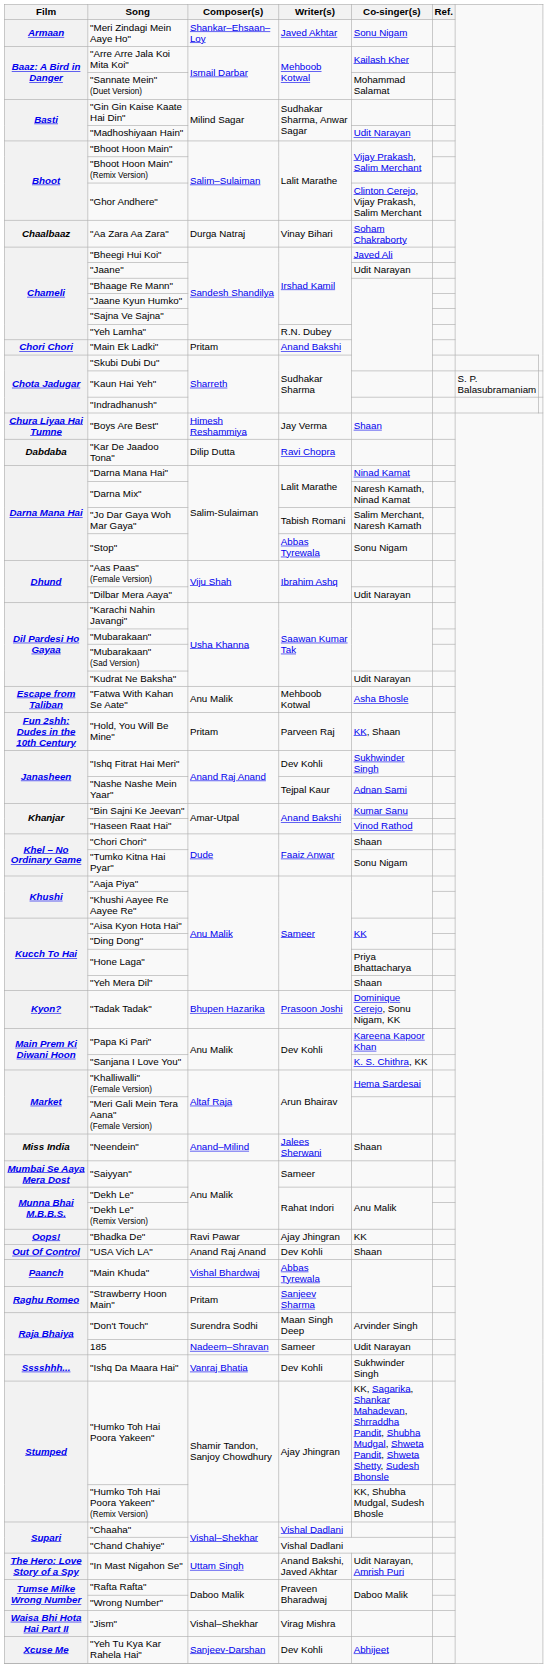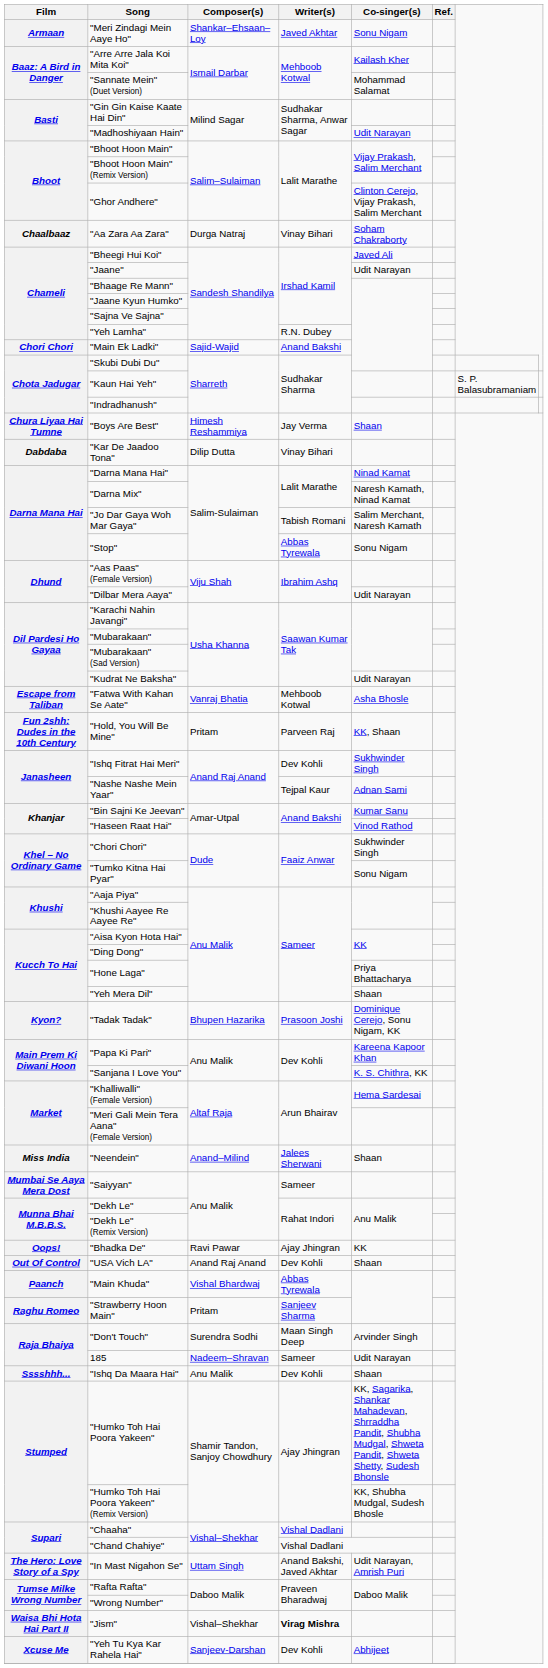 <table class="wikitable plainrowheaders" width="100%" textcolor:#000;">
 <tr>
 <th scope="col" width=20%><strong>Film</strong></th>
 <th scope="col" width=23%><strong>Song</strong></th>
 <th scope="col" width=21%><strong>Composer(s)</strong></th>
 <th scope="col" width=17%><strong>Writer(s)</strong></th>
 <th scope="col" width=18%><strong>Co-singer(s)</strong></th>
 <th scope="col" width=1%><strong>Ref.</strong></th>
 </tr>
 <tr>
 <th scope="row"><em><a href='#'>Armaan</a></em></th>
 <td>"Meri Zindagi Mein Aaye Ho"</td>
 <td><a href='#'>Shankar–Ehsaan–Loy</a></td>
 <td><a href='#'>Javed Akhtar</a></td>
 <td><a href='#'>Sonu Nigam</a></td>
 <td></td>
 </tr>
 <tr>
 <th scope="row" rowspan="2"><em><a href='#'>Baaz: A Bird in Danger</a></em></th>
 <td>"Arre Arre Jala Koi Mita Koi"</td>
 <td rowspan="2"><a href='#'>Ismail Darbar</a></td>
 <td rowspan="2"><a href='#'>Mehboob Kotwal</a></td>
 <td><a href='#'>Kailash Kher</a></td>
 <td></td>
 </tr>
 <tr>
 <td>"Sannate Mein"<br><small>(Duet Version)</small></td>
 <td>Mohammad Salamat</td>
 <td></td>
 </tr>
 <tr>
 <th scope="row" rowspan="2"><em><a href='#'>Basti</a></em></th>
 <td>"Gin Gin Kaise Kaate Hai Din"</td>
 <td rowspan="2">Milind Sagar</td>
 <td rowspan="2">Sudhakar Sharma, Anwar Sagar</td>
 <td></td>
 <td></td>
 </tr>
 <tr>
 <td>"Madhoshiyaan Hain"</td>
 <td><a href='#'>Udit Narayan</a></td>
 <td></td>
 </tr>
 <tr>
 <th scope="row" rowspan="3"><em><a href='#'>Bhoot</a></em></th>
 <td>"Bhoot Hoon Main"</td>
 <td rowspan="3"><a href='#'>Salim–Sulaiman</a></td>
 <td rowspan="3">Lalit Marathe</td>
 <td rowspan="2"><a href='#'>Vijay Prakash</a>, <a href='#'>Salim Merchant</a></td>
 <td></td>
 </tr>
 <tr>
 <td>"Bhoot Hoon Main"<br><small>(Remix Version)</small></td>
 <td></td>
 </tr>
 <tr>
 <td>"Ghor Andhere"</td>
 <td><a href='#'>Clinton Cerejo</a>, Vijay Prakash, Salim Merchant</td>
 <td></td>
 </tr>
 <tr>
 <th scope="row"><em>Chaalbaaz</em></th>
 <td>"Aa Zara Aa Zara"</td>
 <td>Durga Natraj</td>
 <td>Vinay Bihari</td>
 <td><a href='#'>Soham Chakraborty</a></td>
 <td></td>
 </tr>
 <tr>
 <th scope="row" rowspan="6"><em><a href='#'>Chameli</a></em></th>
 <td>"Bheegi Hui Koi"</td>
 <td rowspan="6"><a href='#'>Sandesh Shandilya</a></td>
 <td rowspan="5"><a href='#'>Irshad Kamil</a></td>
 <td><a href='#'>Javed Ali</a></td>
 <td></td>
 </tr>
 <tr>
 <td>"Jaane"</td>
 <td>Udit Narayan</td>
 <td></td>
 </tr>
 <tr>
 <td>"Bhaage Re Mann"</td>
 <td rowspan="6"></td>
 <td></td>
 </tr>
 <tr>
 <td>"Jaane Kyun Humko"</td>
 <td></td>
 </tr>
 <tr>
 <td>"Sajna Ve Sajna"</td>
 <td></td>
 </tr>
 <tr>
 <td>"Yeh Lamha"</td>
 <td>R.N. Dubey</td>
 <td></td>
 </tr>
 <tr>
 <th scope="row"><em><a href='#'>Chori Chori</a></em></th>
 <td>"Main Ek Ladki"</td>
-<td>Pritam</td>
+<td><a href='#'>Sajid-Wajid</a></td>
 <td><a href='#'>Anand Bakshi</a></td>
 <td></td>
 </tr>
 <tr>
 <th scope="row" rowspan=3><em><a href='#'>Chota Jadugar</a></em></th>
 <td>"Skubi Dubi Du"</td>
 <td rowspan=3><a href='#'>Sharreth</a></td>
 <td rowspan=3>Sudhakar Sharma</td>
 <td></td>
 <td></td>
 </tr>
 <tr>
 <td>"Kaun Hai Yeh"</td>
 <td></td>
 <td></td>
 <td>S. P. Balasubramaniam</td>
 <td></td>
 </tr>
 <tr>
 <td>"Indradhanush"</td>
 <td></td>
 <td></td>
 <td></td>
 <td></td>
 </tr>
 <tr>
 <th scope="row"><em><a href='#'>Chura Liyaa Hai Tumne</a></em></th>
 <td>"Boys Are Best"</td>
 <td><a href='#'>Himesh Reshammiya</a></td>
 <td>Jay Verma</td>
 <td><a href='#'>Shaan</a></td>
 <td></td>
 </tr>
 <tr>
 <th scope="row"><em>Dabdaba</em></th>
 <td>"Kar De Jaadoo Tona"</td>
 <td>Dilip Dutta</td>
-<td><a href='#'>Ravi Chopra</a></td>
+<td>Vinay Bihari</td>
 <td></td>
 <td></td>
 </tr>
 <tr>
 <th scope="row" rowspan="4"><em><a href='#'>Darna Mana Hai</a></em></th>
 <td>"Darna Mana Hai"</td>
 <td rowspan="4">Salim-Sulaiman</td>
 <td rowspan="2">Lalit Marathe</td>
 <td><a href='#'>Ninad Kamat</a></td>
 <td></td>
 </tr>
 <tr>
 <td>"Darna Mix"</td>
 <td>Naresh Kamath, Ninad Kamat</td>
 <td></td>
 </tr>
 <tr>
 <td>"Jo Dar Gaya Woh Mar Gaya"</td>
 <td>Tabish Romani</td>
 <td>Salim Merchant, Naresh Kamath</td>
 <td></td>
 </tr>
 <tr>
 <td>"Stop"</td>
 <td><a href='#'>Abbas Tyrewala</a></td>
 <td>Sonu Nigam</td>
 <td></td>
 </tr>
 <tr>
 <th scope="row" rowspan="2"><em><a href='#'>Dhund</a></em></th>
 <td>"Aas Paas"<br><small>(Female Version)</small></td>
 <td rowspan="2"><a href='#'>Viju Shah</a></td>
 <td rowspan="2"><a href='#'>Ibrahim Ashq</a></td>
 <td></td>
 <td></td>
 </tr>
 <tr>
 <td>"Dilbar Mera Aaya"</td>
 <td>Udit Narayan</td>
 <td></td>
 </tr>
 <tr>
 <th scope="row" rowspan="4"><em><a href='#'>Dil Pardesi Ho Gayaa</a></em></th>
 <td>"Karachi Nahin Javangi"</td>
 <td rowspan="4"><a href='#'>Usha Khanna</a></td>
 <td rowspan="4"><a href='#'>Saawan Kumar Tak</a></td>
 <td rowspan="3"></td>
 <td></td>
 </tr>
 <tr>
 <td>"Mubarakaan"</td>
 <td></td>
 </tr>
 <tr>
 <td>"Mubarakaan"<br><small>(Sad Version)</small></td>
 <td></td>
 </tr>
 <tr>
 <td>"Kudrat Ne Baksha"</td>
 <td>Udit Narayan</td>
 <td></td>
 </tr>
 <tr>
 <th scope="row"><em><a href='#'>Escape from Taliban</a></em></th>
 <td>"Fatwa With Kahan Se Aate"</td>
-<td>Anu Malik</td>
+<td><a href='#'>Vanraj Bhatia</a></td>
 <td>Mehboob Kotwal</td>
 <td><a href='#'>Asha Bhosle</a></td>
 <td></td>
 </tr>
 <tr>
 <th scope="row"><em><a href='#'>Fun 2shh: Dudes in the 10th Century</a></em></th>
 <td>"Hold, You Will Be Mine"</td>
 <td>Pritam</td>
 <td>Parveen Raj</td>
 <td><a href='#'>KK</a>, Shaan</td>
 <td></td>
 </tr>
 <tr>
 <th scope="row" rowspan="2"><em><a href='#'>Janasheen</a></em></th>
 <td>"Ishq Fitrat Hai Meri"</td>
 <td rowspan="2"><a href='#'>Anand Raj Anand</a></td>
 <td>Dev Kohli</td>
 <td><a href='#'>Sukhwinder Singh</a></td>
 <td></td>
 </tr>
 <tr>
 <td>"Nashe Nashe Mein Yaar"</td>
 <td>Tejpal Kaur</td>
 <td><a href='#'>Adnan Sami</a></td>
 <td></td>
 </tr>
 <tr>
 <th scope="row" rowspan="2"><em>Khanjar</em></th>
 <td>"Bin Sajni Ke Jeevan"</td>
 <td rowspan="2">Amar-Utpal</td>
 <td rowspan="2"><a href='#'>Anand Bakshi</a></td>
 <td><a href='#'>Kumar Sanu</a></td>
 <td></td>
 </tr>
 <tr>
 <td>"Haseen Raat Hai"</td>
 <td><a href='#'>Vinod Rathod</a></td>
 <td></td>
 </tr>
 <tr>
 <th scope="row" rowspan="2"><em><a href='#'>Khel – No Ordinary Game</a></em></th>
 <td>"Chori Chori"</td>
 <td rowspan="2"><a href='#'>Dude</a></td>
 <td rowspan="2"><a href='#'>Faaiz Anwar</a></td>
-<td>Shaan</td>
+<td>Sukhwinder Singh</td>
 <td></td>
 </tr>
 <tr>
 <td>"Tumko Kitna Hai Pyar"</td>
 <td>Sonu Nigam</td>
 <td></td>
 </tr>
 <tr>
 <th scope="row" rowspan="2"><em><a href='#'>Khushi</a></em></th>
 <td>"Aaja Piya"</td>
 <td rowspan="6"><a href='#'>Anu Malik</a></td>
 <td rowspan="6"><a href='#'>Sameer</a></td>
 <td rowspan="2"></td>
 <td></td>
 </tr>
 <tr>
 <td>"Khushi Aayee Re Aayee Re"</td>
 <td></td>
 </tr>
 <tr>
 <th scope="row" rowspan="4"><em><a href='#'>Kucch To Hai</a></em></th>
 <td>"Aisa Kyon Hota Hai"</td>
 <td rowspan="2"><a href='#'>KK</a></td>
 <td></td>
 </tr>
 <tr>
 <td>"Ding Dong"</td>
 <td></td>
 </tr>
 <tr>
 <td>"Hone Laga"</td>
 <td>Priya Bhattacharya</td>
 <td></td>
 </tr>
 <tr>
 <td>"Yeh Mera Dil"</td>
 <td>Shaan</td>
 <td></td>
 </tr>
 <tr>
 <th scope="row"><em><a href='#'>Kyon?</a></em></th>
 <td>"Tadak Tadak"</td>
 <td><a href='#'>Bhupen Hazarika</a></td>
 <td><a href='#'>Prasoon Joshi</a></td>
 <td><a href='#'>Dominique Cerejo</a>, Sonu Nigam, KK</td>
 <td></td>
 </tr>
 <tr>
 <th scope="row" rowspan="2"><em><a href='#'>Main Prem Ki Diwani Hoon</a></em></th>
 <td>"Papa Ki Pari"</td>
 <td rowspan="2">Anu Malik</td>
 <td rowspan="2">Dev Kohli</td>
 <td><a href='#'>Kareena Kapoor Khan</a></td>
 <td></td>
 </tr>
 <tr>
 <td>"Sanjana I Love You"</td>
 <td><a href='#'>K. S. Chithra</a>, KK</td>
 <td></td>
 </tr>
 <tr>
 <th scope="row" rowspan="2"><em><a href='#'>Market</a></em></th>
 <td>"Khalliwalli"<br><small>(Female Version)</small></td>
 <td rowspan="2"><a href='#'>Altaf Raja</a></td>
 <td rowspan="2">Arun Bhairav</td>
 <td><a href='#'>Hema Sardesai</a></td>
 <td></td>
 </tr>
 <tr>
 <td>"Meri Gali Mein Tera Aana"<br><small>(Female Version)</small></td>
 <td></td>
 <td></td>
 </tr>
 <tr>
 <th scope="row"><em>Miss India</em></th>
 <td>"Neendein"</td>
 <td><a href='#'>Anand–Milind</a></td>
 <td><a href='#'>Jalees Sherwani</a></td>
 <td>Shaan</td>
 <td></td>
 </tr>
 <tr>
 <th scope="row"><em><a href='#'>Mumbai Se Aaya Mera Dost</a></em></th>
 <td>"Saiyyan"</td>
 <td rowspan="3">Anu Malik</td>
 <td>Sameer</td>
 <td></td>
 <td></td>
 </tr>
 <tr>
 <th scope="row" rowspan="2"><em><a href='#'>Munna Bhai M.B.B.S.</a></em></th>
 <td>"Dekh Le"</td>
 <td rowspan="2">Rahat Indori</td>
 <td rowspan="2">Anu Malik</td>
 <td></td>
 </tr>
 <tr>
 <td>"Dekh Le"<br><small>(Remix Version)</small></td>
 <td></td>
 </tr>
 <tr>
 <th scope="row"><em><a href='#'>Oops!</a></em></th>
 <td>"Bhadka De"</td>
 <td>Ravi Pawar</td>
 <td>Ajay Jhingran</td>
 <td>KK</td>
 <td></td>
 </tr>
 <tr>
 <th scope="row"><em><a href='#'>Out Of Control</a></em></th>
 <td>"USA Vich LA"</td>
 <td>Anand Raj Anand</td>
 <td>Dev Kohli</td>
 <td>Shaan</td>
 <td></td>
 </tr>
 <tr>
 <th scope="row"><em><a href='#'>Paanch</a></em></th>
 <td>"Main Khuda"</td>
 <td><a href='#'>Vishal Bhardwaj</a></td>
 <td><a href='#'>Abbas Tyrewala</a></td>
 <td rowspan="2"></td>
 <td></td>
 </tr>
 <tr>
 <th scope="row"><em><a href='#'>Raghu Romeo</a></em></th>
 <td>"Strawberry Hoon Main"</td>
 <td>Pritam</td>
 <td><a href='#'>Sanjeev Sharma</a></td>
 <td></td>
 </tr>
 <tr>
 <th scope="row" rowspan="2"><em><a href='#'>Raja Bhaiya</a></em></th>
 <td>"Don't Touch"</td>
 <td>Surendra Sodhi</td>
 <td>Maan Singh Deep</td>
 <td>Arvinder Singh</td>
 <td></td>
 </tr>
 <tr>
 <td>185</td>
 <td><a href='#'>Nadeem–Shravan</a></td>
 <td>Sameer</td>
 <td>Udit Narayan</td>
 <td></td>
 </tr>
 <tr>
 <th scope="row"><em><a href='#'>Sssshhh...</a></em></th>
 <td>"Ishq Da Maara Hai"</td>
-<td><a href='#'>Vanraj Bhatia</a></td>
+<td>Anu Malik</td>
 <td>Dev Kohli</td>
-<td>Sukhwinder Singh</td>
+<td>Shaan</td>
 <td></td>
 </tr>
 <tr>
 <th scope="row" rowspan="2"><em><a href='#'>Stumped</a></em></th>
 <td>"Humko Toh Hai Poora Yakeen"</td>
 <td rowspan="2">Shamir Tandon, Sanjoy Chowdhury</td>
 <td rowspan="2">Ajay Jhingran</td>
 <td>KK, <a href='#'>Sagarika</a>, <a href='#'>Shankar Mahadevan</a>, <a href='#'>Shrraddha Pandit</a>, <a href='#'>Shubha Mudgal</a>, <a href='#'>Shweta Pandit</a>, <a href='#'>Shweta Shetty</a>, <a href='#'>Sudesh Bhonsle</a></td>
 <td></td>
 </tr>
 <tr>
 <td>"Humko Toh Hai Poora Yakeen"<br><small>(Remix Version)</small></td>
 <td>KK, Shubha Mudgal, Sudesh Bhosle</td>
 <td></td>
 </tr>
 <tr>
 <th scope="row" rowspan="2"><em><a href='#'>Supari</a></em></th>
 <td>"Chaaha"</td>
 <td rowspan="2"><a href='#'>Vishal–Shekhar</a></td>
 <td><a href='#'>Vishal Dadlani</a></td>
 <td></td>
 <td></td>
 </tr>
 <tr>
 <td>"Chand Chahiye"</td>
 <td colspan="2">Vishal Dadlani</td>
 <td></td>
 </tr>
 <tr>
 <th scope="row"><em><a href='#'>The Hero: Love Story of a Spy</a></em></th>
 <td>"In Mast Nigahon Se"</td>
 <td><a href='#'>Uttam Singh</a></td>
 <td>Anand Bakshi, Javed Akhtar</td>
 <td>Udit Narayan, <a href='#'>Amrish Puri</a></td>
 <td></td>
 </tr>
 <tr>
 <th scope="row" rowspan="2"><em><a href='#'>Tumse Milke Wrong Number</a></em></th>
 <td>"Rafta Rafta"</td>
 <td rowspan="2">Daboo Malik</td>
 <td rowspan="2">Praveen Bharadwaj</td>
 <td rowspan="2">Daboo Malik</td>
 <td></td>
 </tr>
 <tr>
 <td>"Wrong Number"</td>
 <td></td>
 </tr>
 <tr>
 <th scope="row"><em><a href='#'>Waisa Bhi Hota Hai Part II</a></em></th>
 <td>"Jism"</td>
 <td>Vishal–Shekhar</td>
-<td>Virag Mishra</td>
+<td><strong>Virag Mishra</strong></td>
 <td></td>
 <td></td>
 </tr>
 <tr>
 <th scope="row"><em><a href='#'>Xcuse Me</a></em></th>
 <td>"Yeh Tu Kya Kar Rahela Hai"</td>
 <td><a href='#'>Sanjeev-Darshan</a></td>
 <td>Dev Kohli</td>
 <td><a href='#'>Abhijeet</a></td>
 <td></td>
 </tr>
 <tr>
 </tr>
 </table>
